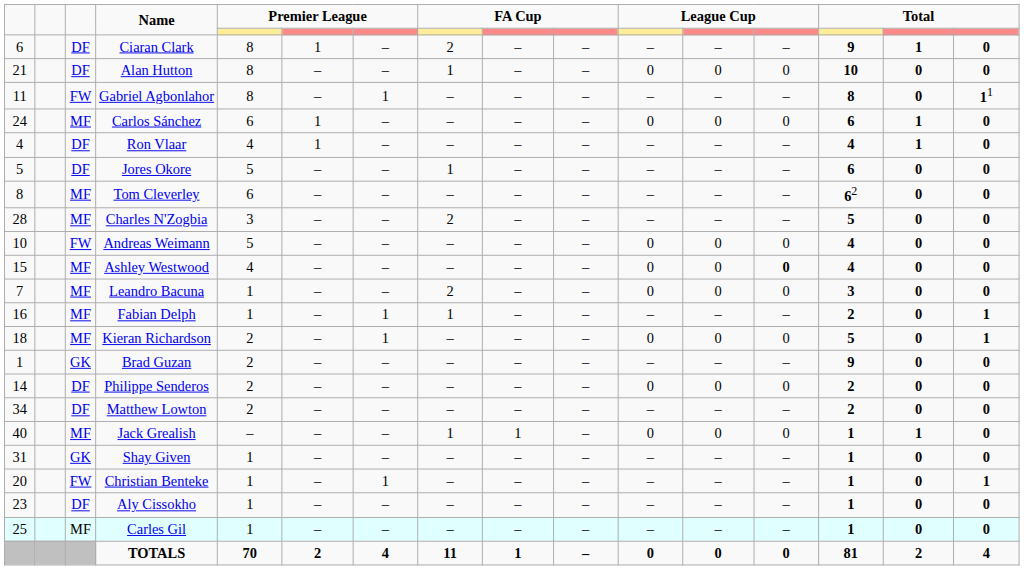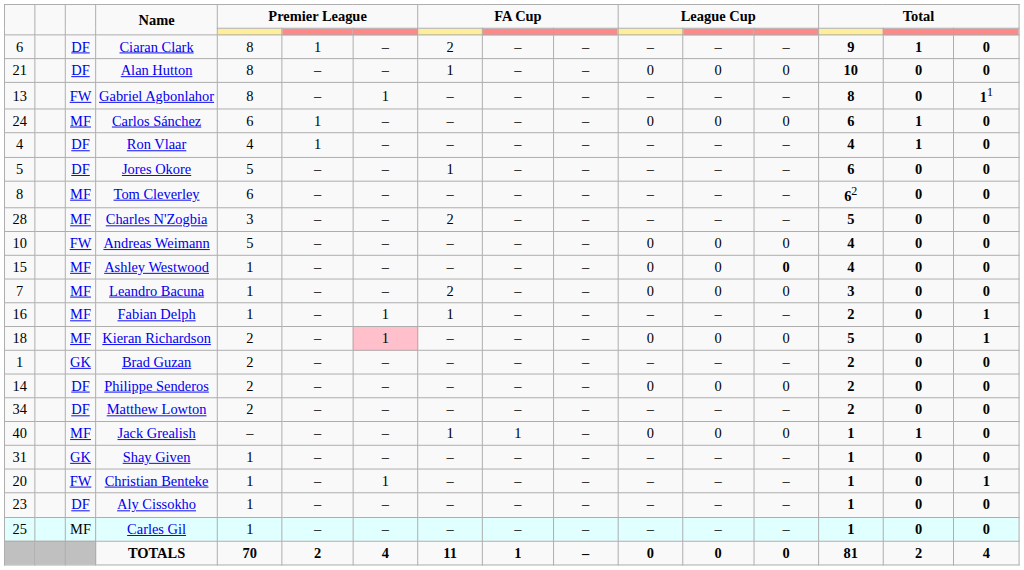 <table class="wikitable" style="font-size: 95%; text-align: center;">
 <tr>
 <td rowspan="2" style="width:3%; text-align:center;"><strong></strong></td>
 <td rowspan="2" style="width:3%; text-align:center;"><strong></strong></td>
 <td rowspan="2" style="width:3%; text-align:center;"><strong></strong></td>
 <td rowspan="2" style="width:12%; text-align:center;"><strong>Name</strong></td>
 <td colspan="3" style="text-align:center;"><strong>Premier League</strong></td>
 <td colspan="3" style="text-align:center;"><strong>FA Cup</strong></td>
 <td colspan="3" style="text-align:center;"><strong>League Cup</strong></td>
 <td colspan="3" style="text-align:center;"><strong>Total</strong></td>
 </tr>
 <tr>
 <th style="width:25px; background:#fe9;"></th>
 <th style="width:28px; background:#ff8888;"></th>
 <th style="width:25px; background:#ff8888;"></th>
 <th style="width:25px; background:#fe9;"></th>
 <th style="width:28px; background:#ff8888;"></th>
 <th style="width:25px; background:#ff8888;"></th>
 <th style="width:25px; background:#fe9;"></th>
 <th style="width:28px; background:#ff8888;"></th>
 <th style="width:25px; background:#ff8888;"></th>
 <th style="width:25px; background:#fe9;"></th>
 <th style="width:28px; background:#ff8888;"></th>
 <th style="width:25px; background:#ff8888;"></th>
 </tr>
 <tr>
 <td>6</td>
 <td></td>
 <td><a href='#'>DF</a></td>
 <td><a href='#'>Ciaran Clark</a></td>
 <td>8</td>
 <td>1</td>
 <td>–</td>
 <td>2</td>
 <td>–</td>
 <td>–</td>
 <td>–</td>
 <td>–</td>
 <td>–</td>
 <td><strong>9</strong></td>
 <td><strong>1</strong></td>
 <td><strong>0</strong></td>
 </tr>
 <tr>
 <td>21</td>
 <td></td>
 <td><a href='#'>DF</a></td>
 <td><a href='#'>Alan Hutton</a></td>
 <td>8</td>
 <td>–</td>
 <td>–</td>
 <td>1</td>
 <td>–</td>
 <td>–</td>
 <td>0</td>
 <td>0</td>
 <td>0</td>
 <td><strong>10</strong></td>
 <td><strong>0</strong></td>
 <td><strong>0</strong></td>
 </tr>
 <tr>
-<td>11</td>
+<td>13</td>
 <td></td>
 <td><a href='#'>FW</a></td>
 <td><a href='#'>Gabriel Agbonlahor</a></td>
 <td>8</td>
 <td>–</td>
 <td>1</td>
 <td>–</td>
 <td>–</td>
 <td>–</td>
 <td>–</td>
 <td>–</td>
 <td>–</td>
 <td><strong>8</strong></td>
 <td><strong>0</strong></td>
 <td><strong>1</strong><sup>1</sup></td>
 </tr>
 <tr>
 <td>24</td>
 <td></td>
 <td><a href='#'>MF</a></td>
 <td><a href='#'>Carlos Sánchez</a></td>
 <td>6</td>
 <td>1</td>
 <td>–</td>
 <td>–</td>
 <td>–</td>
 <td>–</td>
 <td>0</td>
 <td>0</td>
 <td>0</td>
 <td><strong>6</strong></td>
 <td><strong>1</strong></td>
 <td><strong>0</strong></td>
 </tr>
 <tr>
 <td>4</td>
 <td></td>
 <td><a href='#'>DF</a></td>
 <td><a href='#'>Ron Vlaar</a></td>
 <td>4</td>
 <td>1</td>
 <td>–</td>
 <td>–</td>
 <td>–</td>
 <td>–</td>
 <td>–</td>
 <td>–</td>
 <td>–</td>
 <td><strong>4</strong></td>
 <td><strong>1</strong></td>
 <td><strong>0</strong></td>
 </tr>
 <tr>
 <td>5</td>
 <td></td>
 <td><a href='#'>DF</a></td>
 <td><a href='#'>Jores Okore</a></td>
 <td>5</td>
 <td>–</td>
 <td>–</td>
 <td>1</td>
 <td>–</td>
 <td>–</td>
 <td>–</td>
 <td>–</td>
 <td>–</td>
 <td><strong>6</strong></td>
 <td><strong>0</strong></td>
 <td><strong>0</strong></td>
 </tr>
 <tr>
 <td>8</td>
 <td></td>
 <td><a href='#'>MF</a></td>
 <td><a href='#'>Tom Cleverley</a></td>
 <td>6</td>
 <td>–</td>
 <td>–</td>
 <td>–</td>
 <td>–</td>
 <td>–</td>
 <td>–</td>
 <td>–</td>
 <td>–</td>
 <td><strong>6</strong><sup>2</sup></td>
 <td><strong>0</strong></td>
 <td><strong>0</strong></td>
 </tr>
 <tr>
 <td>28</td>
 <td></td>
 <td><a href='#'>MF</a></td>
 <td><a href='#'>Charles N'Zogbia</a></td>
 <td>3</td>
 <td>–</td>
 <td>–</td>
 <td>2</td>
 <td>–</td>
 <td>–</td>
 <td>–</td>
 <td>–</td>
 <td>–</td>
 <td><strong>5</strong></td>
 <td><strong>0</strong></td>
 <td><strong>0</strong></td>
 </tr>
 <tr>
 <td>10</td>
 <td></td>
 <td><a href='#'>FW</a></td>
 <td><a href='#'>Andreas Weimann</a></td>
 <td>5</td>
 <td>–</td>
 <td>–</td>
 <td>–</td>
 <td>–</td>
 <td>–</td>
 <td>0</td>
 <td>0</td>
 <td>0</td>
 <td><strong>4</strong></td>
 <td><strong>0</strong></td>
 <td><strong>0</strong></td>
 </tr>
 <tr>
 <td>15</td>
 <td></td>
 <td><a href='#'>MF</a></td>
 <td><a href='#'>Ashley Westwood</a></td>
-<td>4</td>
+<td>1</td>
 <td>–</td>
 <td>–</td>
 <td>–</td>
 <td>–</td>
 <td>–</td>
 <td>0</td>
 <td>0</td>
 <td><strong>0</strong></td>
 <td><strong>4</strong></td>
 <td><strong>0</strong></td>
 <td><strong>0</strong></td>
 </tr>
 <tr>
 <td>7</td>
 <td></td>
 <td><a href='#'>MF</a></td>
 <td><a href='#'>Leandro Bacuna</a></td>
 <td>1</td>
 <td>–</td>
 <td>–</td>
 <td>2</td>
 <td>–</td>
 <td>–</td>
 <td>0</td>
 <td>0</td>
 <td>0</td>
 <td><strong>3</strong></td>
 <td><strong>0</strong></td>
 <td><strong>0</strong></td>
 </tr>
 <tr>
 <td>16</td>
 <td></td>
 <td><a href='#'>MF</a></td>
 <td><a href='#'>Fabian Delph</a></td>
 <td>1</td>
 <td>–</td>
 <td>1</td>
 <td>1</td>
 <td>–</td>
 <td>–</td>
 <td>–</td>
 <td>–</td>
 <td>–</td>
 <td><strong>2</strong></td>
 <td><strong>0</strong></td>
 <td><strong>1</strong></td>
 </tr>
 <tr>
 <td>18</td>
 <td></td>
 <td><a href='#'>MF</a></td>
 <td><a href='#'>Kieran Richardson</a></td>
 <td>2</td>
 <td>–</td>
-<td>1</td>
+<td style="background: pink;">1</td>
 <td>–</td>
 <td>–</td>
 <td>–</td>
 <td>0</td>
 <td>0</td>
 <td>0</td>
 <td><strong>5</strong></td>
 <td><strong>0</strong></td>
 <td><strong>1</strong></td>
 </tr>
 <tr>
 <td>1</td>
 <td></td>
 <td><a href='#'>GK</a></td>
 <td><a href='#'>Brad Guzan</a></td>
 <td>2</td>
 <td>–</td>
 <td>–</td>
 <td>–</td>
 <td>–</td>
 <td>–</td>
 <td>–</td>
 <td>–</td>
 <td>–</td>
-<td><strong>9</strong></td>
+<td><strong>2</strong></td>
 <td><strong>0</strong></td>
 <td><strong>0</strong></td>
 </tr>
 <tr>
 <td>14</td>
 <td></td>
 <td><a href='#'>DF</a></td>
 <td><a href='#'>Philippe Senderos</a></td>
 <td>2</td>
 <td>–</td>
 <td>–</td>
 <td>–</td>
 <td>–</td>
 <td>–</td>
 <td>0</td>
 <td>0</td>
 <td>0</td>
 <td><strong>2</strong></td>
 <td><strong>0</strong></td>
 <td><strong>0</strong></td>
 </tr>
 <tr>
 <td>34</td>
 <td></td>
 <td><a href='#'>DF</a></td>
 <td><a href='#'>Matthew Lowton</a></td>
 <td>2</td>
 <td>–</td>
 <td>–</td>
 <td>–</td>
 <td>–</td>
 <td>–</td>
 <td>–</td>
 <td>–</td>
 <td>–</td>
 <td><strong>2</strong></td>
 <td><strong>0</strong></td>
 <td><strong>0</strong></td>
 </tr>
 <tr>
 <td>40</td>
 <td></td>
 <td><a href='#'>MF</a></td>
 <td><a href='#'>Jack Grealish</a></td>
 <td>–</td>
 <td>–</td>
 <td>–</td>
 <td>1</td>
 <td>1</td>
 <td>–</td>
 <td>0</td>
 <td>0</td>
 <td>0</td>
 <td><strong>1</strong></td>
 <td><strong>1</strong></td>
 <td><strong>0</strong></td>
 </tr>
 <tr>
 <td>31</td>
 <td></td>
 <td><a href='#'>GK</a></td>
 <td><a href='#'>Shay Given</a></td>
 <td>1</td>
 <td>–</td>
 <td>–</td>
 <td>–</td>
 <td>–</td>
 <td>–</td>
 <td>–</td>
 <td>–</td>
 <td>–</td>
 <td><strong>1</strong></td>
 <td><strong>0</strong></td>
 <td><strong>0</strong></td>
 </tr>
 <tr>
 <td>20</td>
 <td></td>
 <td><a href='#'>FW</a></td>
 <td><a href='#'>Christian Benteke</a></td>
 <td>1</td>
 <td>–</td>
 <td>1</td>
 <td>–</td>
 <td>–</td>
 <td>–</td>
 <td>–</td>
 <td>–</td>
 <td>–</td>
 <td><strong>1</strong></td>
 <td><strong>0</strong></td>
 <td><strong>1</strong></td>
 </tr>
 <tr>
 <td>23</td>
 <td></td>
 <td><a href='#'>DF</a></td>
 <td><a href='#'>Aly Cissokho</a></td>
 <td>1</td>
 <td>–</td>
 <td>–</td>
 <td>–</td>
 <td>–</td>
 <td>–</td>
 <td>–</td>
 <td>–</td>
 <td>–</td>
 <td><strong>1</strong></td>
 <td><strong>0</strong></td>
 <td><strong>0</strong></td>
 </tr>
 <tr>
 <td bgcolor="#E0FFFF">25</td>
 <td bgcolor="#E0FFFF"></td>
 <td bgcolor="#E0FFFF">MF</td>
 <td bgcolor="#E0FFFF"><a href='#'>Carles Gil</a></td>
 <td bgcolor="#E0FFFF">1</td>
 <td bgcolor="#E0FFFF">–</td>
 <td bgcolor="#E0FFFF">–</td>
 <td bgcolor="#E0FFFF">–</td>
 <td bgcolor="#E0FFFF">–</td>
 <td bgcolor="#E0FFFF">–</td>
 <td bgcolor="#E0FFFF">–</td>
 <td bgcolor="#E0FFFF">–</td>
 <td bgcolor="#E0FFFF">–</td>
 <td bgcolor="#E0FFFF"><strong>1</strong></td>
 <td bgcolor="#E0FFFF"><strong>0</strong></td>
 <td bgcolor="#E0FFFF"><strong>0</strong></td>
 </tr>
 <tr>
 <th style="background:silver;"></th>
 <th style="background:silver;"></th>
 <th style="background:silver;"></th>
 <td><strong>TOTALS</strong></td>
 <td><strong>70</strong></td>
 <td><strong>2</strong></td>
 <td><strong>4</strong></td>
 <td><strong>11</strong></td>
 <td><strong>1</strong></td>
 <td><strong>–</strong></td>
 <td><strong>0</strong></td>
 <td><strong>0</strong></td>
 <td><strong>0</strong></td>
 <td><strong>81</strong></td>
 <td><strong>2</strong></td>
 <td><strong>4</strong></td>
 </tr>
 </table>
